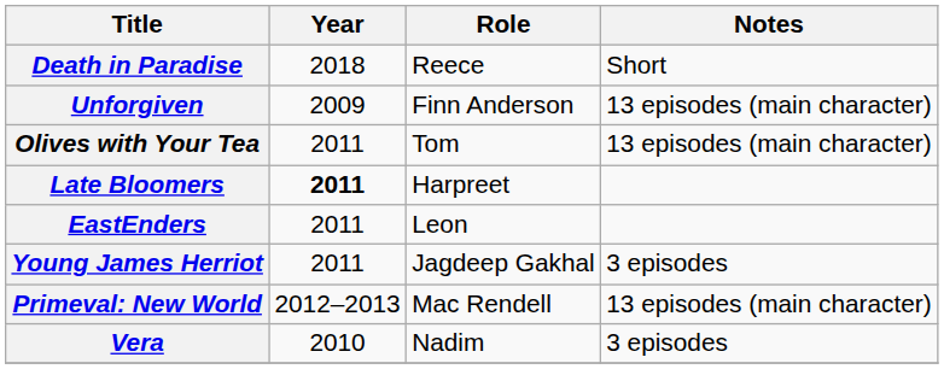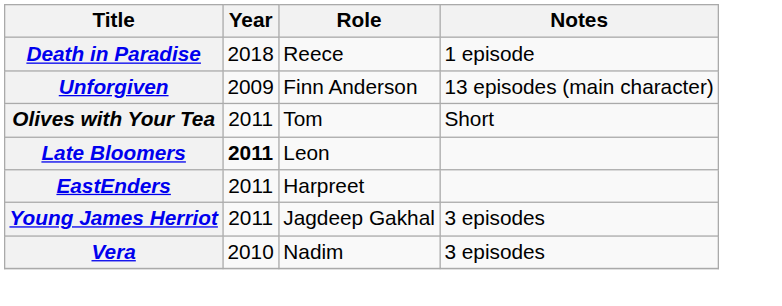 <table class="wikitable sortable">
 <tr>
 <th>Title</th>
 <th>Year</th>
 <th>Role</th>
 <th class="unsortable">Notes</th>
 </tr>
 <tr>
 <th scope="row"><em><a href='#'>Death in Paradise</a></em></th>
 <td align="center">2018</td>
 <td>Reece</td>
-<td>Short</td>
+<td>1 episode</td>
 </tr>
 <tr>
 <th scope="row"><em><a href='#'>Unforgiven</a></em></th>
 <td align="center">2009</td>
 <td>Finn Anderson</td>
 <td>13 episodes (main character)</td>
 </tr>
 <tr>
 <th scope="row"><em>Olives with Your Tea</em></th>
 <td align="center">2011</td>
 <td>Tom</td>
-<td>13 episodes (main character)</td>
+<td>Short</td>
 </tr>
 <tr>
 <th scope="row"><em><a href='#'>Late Bloomers</a></em></th>
 <td align="center"><strong>2011</strong></td>
-<td>Harpreet</td>
+<td>Leon</td>
 <td></td>
 </tr>
 <tr>
 <th scope="row"><em><a href='#'>EastEnders</a></em></th>
 <td align="center">2011</td>
-<td>Leon</td>
+<td>Harpreet</td>
 <td></td>
 </tr>
 <tr>
 <th scope="row"><em><a href='#'>Young James Herriot</a></em></th>
 <td align="center">2011</td>
 <td>Jagdeep Gakhal</td>
 <td>3 episodes</td>
-</tr>
-<tr>
-<th scope="row"><em><a href='#'>Primeval: New World</a></em></th>
-<td align="center">2012–2013</td>
-<td>Mac Rendell</td>
-<td>13 episodes (main character)</td>
 </tr>
 <tr>
 <th scope="row"><em><a href='#'>Vera</a></em></th>
 <td align="center">2010</td>
 <td>Nadim</td>
 <td>3 episodes</td>
 </tr>
 <tr>
 </tr>
 </table>
